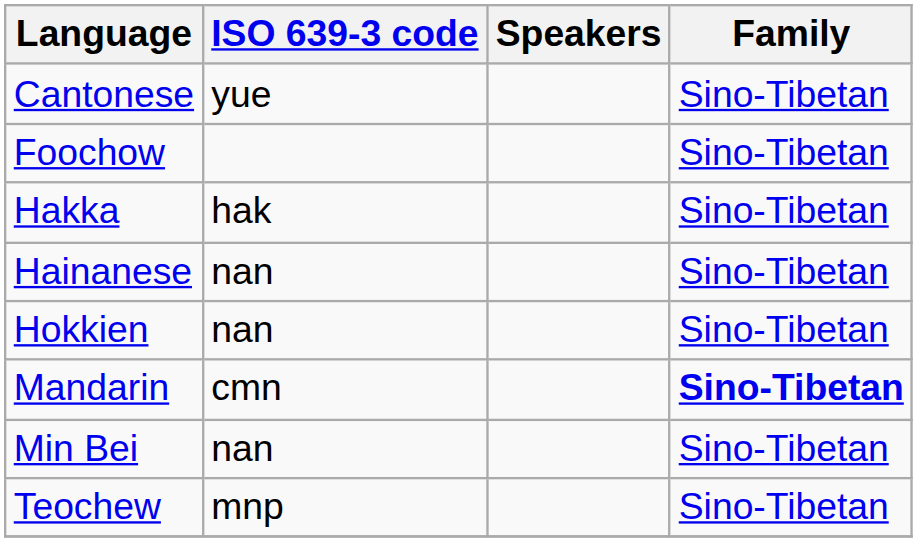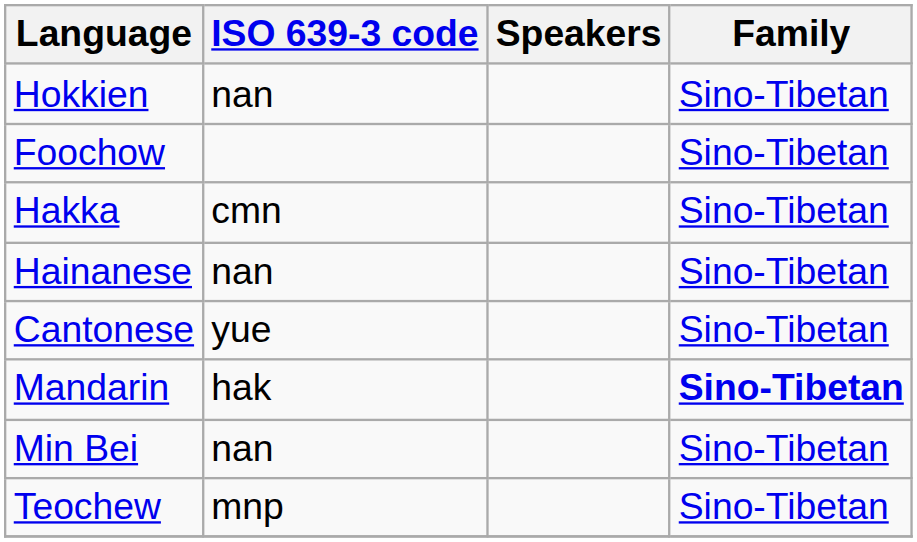 <table class="wikitable sortable">
 <tr>
 <th>Language</th>
 <th><a href='#'>ISO 639-3 code</a></th>
 <th>Speakers</th>
 <th>Family</th>
 </tr>
 <tr>
-<td><a href='#'>Cantonese</a></td>
-<td>yue</td>
+<td><a href='#'>Hokkien</a></td>
+<td>nan</td>
 <td style="text-align: right;"></td>
 <td><a href='#'>Sino-Tibetan</a></td>
 </tr>
 <tr>
 <td><a href='#'>Foochow</a></td>
 <td></td>
 <td style="text-align: right;"></td>
 <td><a href='#'>Sino-Tibetan</a></td>
 </tr>
 <tr>
 <td><a href='#'>Hakka</a></td>
-<td>hak</td>
+<td>cmn</td>
 <td style="text-align: right;"></td>
 <td><a href='#'>Sino-Tibetan</a></td>
 </tr>
 <tr>
 <td><a href='#'>Hainanese</a></td>
 <td>nan</td>
 <td style="text-align: right;"></td>
 <td><a href='#'>Sino-Tibetan</a></td>
 </tr>
 <tr>
-<td><a href='#'>Hokkien</a></td>
-<td>nan</td>
+<td><a href='#'>Cantonese</a></td>
+<td>yue</td>
 <td style="text-align: right;"></td>
 <td><a href='#'>Sino-Tibetan</a></td>
 </tr>
 <tr>
 <td><a href='#'>Mandarin</a></td>
-<td>cmn</td>
+<td>hak</td>
 <td style="text-align: right;"></td>
 <td><strong><a href='#'>Sino-Tibetan</a></strong></td>
 </tr>
 <tr>
 <td><a href='#'>Min Bei</a></td>
 <td>nan</td>
 <td style="text-align: right;"></td>
 <td><a href='#'>Sino-Tibetan</a></td>
 </tr>
 <tr>
 <td><a href='#'>Teochew</a></td>
 <td>mnp</td>
 <td style="text-align: right;"></td>
 <td><a href='#'>Sino-Tibetan</a></td>
 </tr>
 <tr>
 </tr>
 </table>
